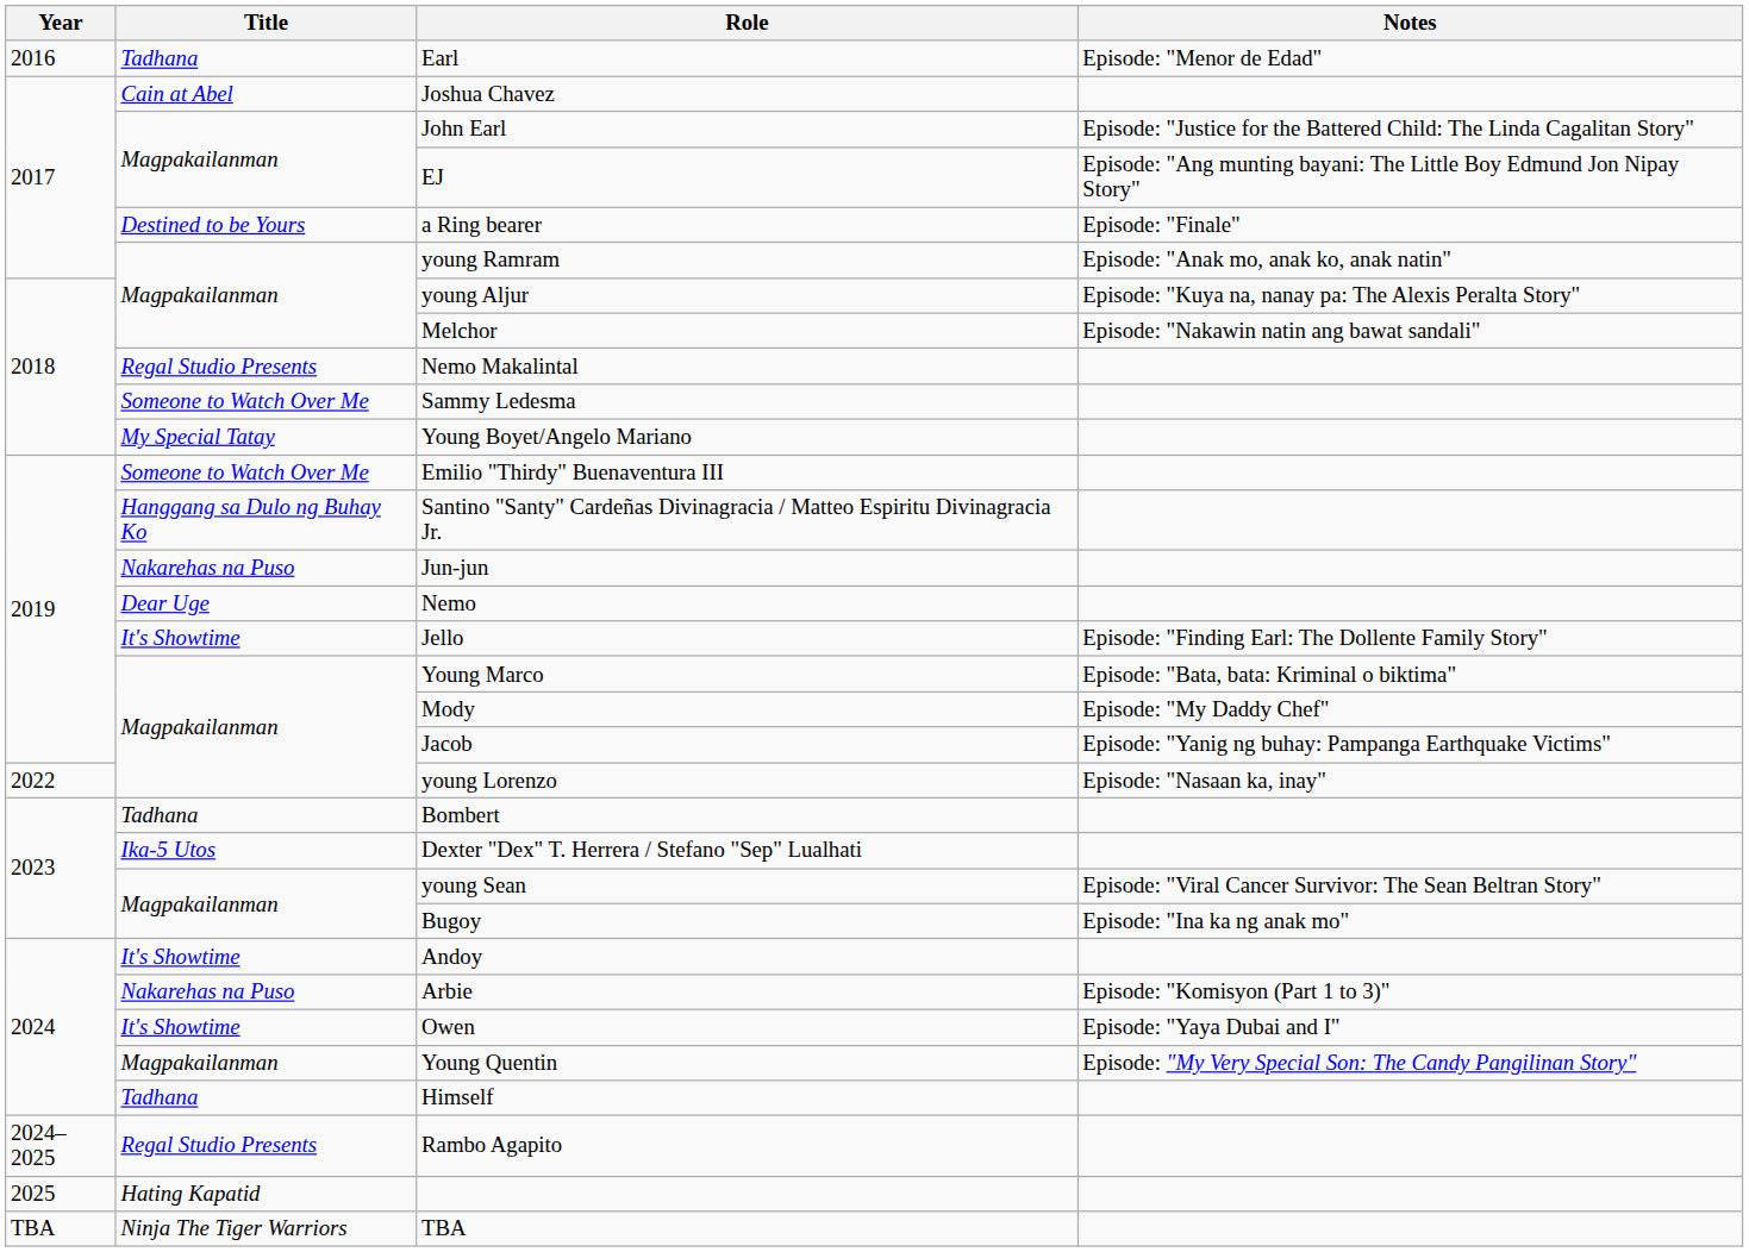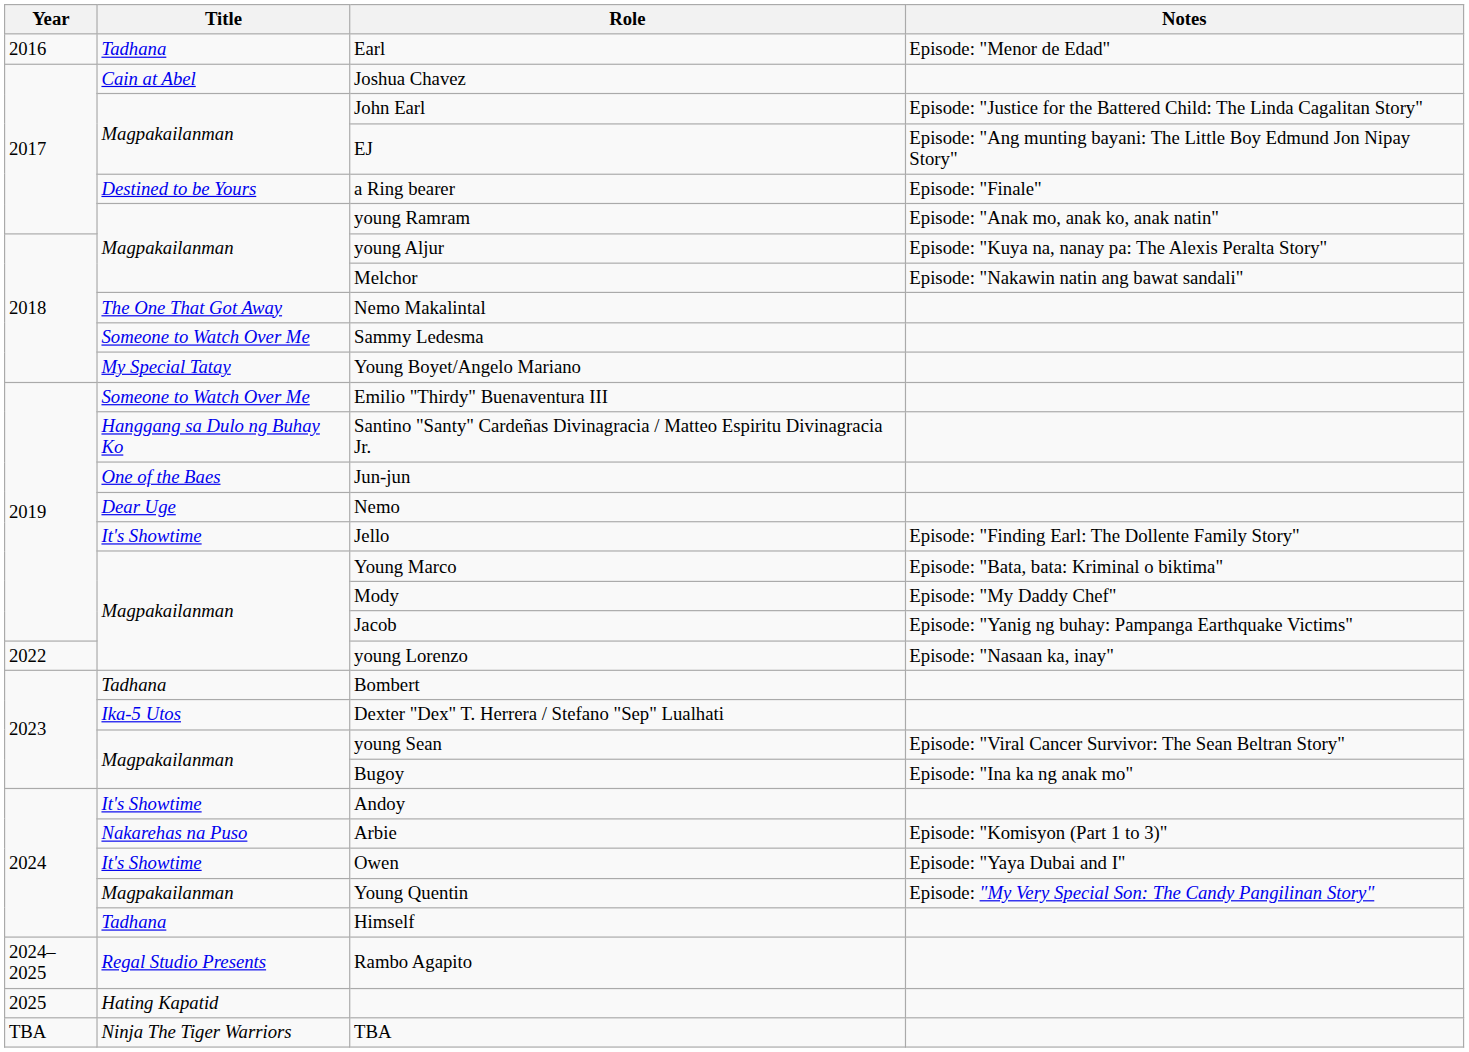 <table class="wikitable">
 <tr>
 <th>Year</th>
 <th>Title</th>
 <th>Role</th>
 <th>Notes</th>
 </tr>
 <tr>
 <td>2016</td>
 <td><em><a href='#'>Tadhana</a></em></td>
 <td>Earl</td>
 <td>Episode: "Menor de Edad"</td>
 </tr>
 <tr>
 <td rowspan="5">2017</td>
 <td><em><a href='#'>Cain at Abel</a></em></td>
 <td>Joshua Chavez</td>
 <td></td>
 </tr>
 <tr>
 <td rowspan="2"><em>Magpakailanman</em></td>
 <td>John Earl</td>
 <td>Episode: "Justice for the Battered Child: The Linda Cagalitan Story"</td>
 </tr>
 <tr>
 <td>EJ</td>
 <td>Episode: "Ang munting bayani: The Little Boy Edmund Jon Nipay Story"</td>
 </tr>
 <tr>
 <td><em><a href='#'>Destined to be Yours</a></em></td>
 <td>a Ring bearer</td>
 <td>Episode: "Finale"</td>
 </tr>
 <tr>
 <td rowspan="3"><em>Magpakailanman</em></td>
 <td>young Ramram</td>
 <td>Episode: "Anak mo, anak ko, anak natin"</td>
 </tr>
 <tr>
 <td rowspan="5">2018</td>
 <td>young Aljur</td>
 <td>Episode: "Kuya na, nanay pa: The Alexis Peralta Story"</td>
 </tr>
 <tr>
 <td>Melchor</td>
 <td>Episode: "Nakawin natin ang bawat sandali"</td>
 </tr>
 <tr>
-<td><em><a href='#'>Regal Studio Presents</a></em></td>
+<td><em><a href='#'>The One That Got Away</a></em></td>
 <td>Nemo Makalintal</td>
 <td></td>
 </tr>
 <tr>
 <td><em><a href='#'>Someone to Watch Over Me</a></em></td>
 <td>Sammy Ledesma</td>
 <td></td>
 </tr>
 <tr>
 <td><em><a href='#'>My Special Tatay</a></em></td>
 <td>Young Boyet/Angelo Mariano</td>
 <td></td>
 </tr>
 <tr>
 <td rowspan="8">2019</td>
 <td><em><a href='#'>Someone to Watch Over Me</a></em></td>
 <td>Emilio "Thirdy" Buenaventura III</td>
 <td></td>
 </tr>
 <tr>
 <td><em><a href='#'>Hanggang sa Dulo ng Buhay Ko</a></em></td>
 <td>Santino "Santy" Cardeñas Divinagracia / Matteo Espiritu Divinagracia Jr.</td>
 <td></td>
 </tr>
 <tr>
-<td><em><a href='#'>Nakarehas na Puso</a></em></td>
+<td><em><a href='#'>One of the Baes</a></em></td>
 <td>Jun-jun</td>
 <td></td>
 </tr>
 <tr>
 <td><em><a href='#'>Dear Uge</a></em></td>
 <td>Nemo</td>
 <td></td>
 </tr>
 <tr>
 <td><em><a href='#'>It's Showtime</a></em></td>
 <td>Jello</td>
 <td>Episode: "Finding Earl: The Dollente Family Story"</td>
 </tr>
 <tr>
 <td rowspan="4"><em>Magpakailanman</em></td>
 <td>Young Marco</td>
 <td>Episode: "Bata, bata: Kriminal o biktima"</td>
 </tr>
 <tr>
 <td>Mody</td>
 <td>Episode: "My Daddy Chef"</td>
 </tr>
 <tr>
 <td>Jacob</td>
 <td>Episode: "Yanig ng buhay: Pampanga Earthquake Victims"</td>
 </tr>
 <tr>
 <td>2022</td>
 <td>young Lorenzo</td>
 <td>Episode: "Nasaan ka, inay"</td>
 </tr>
 <tr>
 <td rowspan="4">2023</td>
 <td><em>Tadhana</em></td>
 <td>Bombert</td>
 <td></td>
 </tr>
 <tr>
 <td><em><a href='#'>Ika-5 Utos</a></em></td>
 <td>Dexter "Dex" T. Herrera / Stefano "Sep" Lualhati</td>
 <td></td>
 </tr>
 <tr>
 <td rowspan="2"><em>Magpakailanman</em></td>
 <td>young Sean</td>
 <td>Episode: "Viral Cancer Survivor: The Sean Beltran Story"</td>
 </tr>
 <tr>
 <td>Bugoy</td>
 <td>Episode: "Ina ka ng anak mo"</td>
 </tr>
 <tr>
 <td rowspan="5">2024</td>
 <td><em><a href='#'>It's Showtime</a></em></td>
 <td>Andoy</td>
 <td></td>
 </tr>
 <tr>
 <td><em><a href='#'>Nakarehas na Puso</a></em></td>
 <td>Arbie</td>
 <td>Episode: "Komisyon (Part 1 to 3)"</td>
 </tr>
 <tr>
 <td><em><a href='#'>It's Showtime</a></em></td>
 <td>Owen</td>
 <td>Episode: "Yaya Dubai and I"</td>
 </tr>
 <tr>
 <td><em>Magpakailanman</em></td>
 <td>Young Quentin</td>
 <td>Episode: <a href='#'><em>"My Very Special Son: The Candy Pangilinan Story"</em></a></td>
 </tr>
 <tr>
 <td><em><a href='#'>Tadhana</a></em></td>
 <td>Himself</td>
 <td></td>
 </tr>
 <tr>
 <td>2024–2025</td>
 <td><em><a href='#'>Regal Studio Presents</a></em></td>
 <td>Rambo Agapito</td>
 <td></td>
 </tr>
 <tr>
 <td>2025</td>
 <td><em>Hating Kapatid</em></td>
 <td></td>
 <td></td>
 </tr>
 <tr>
 <td>TBA</td>
 <td><em>Ninja The Tiger Warriors</em></td>
 <td>TBA</td>
 <td></td>
 </tr>
 </table>
